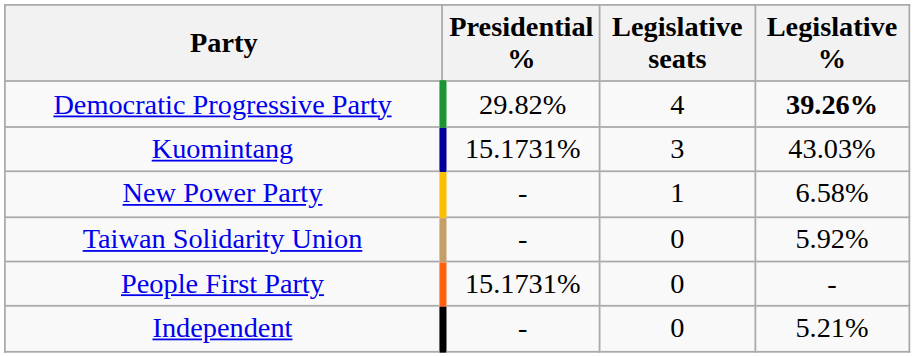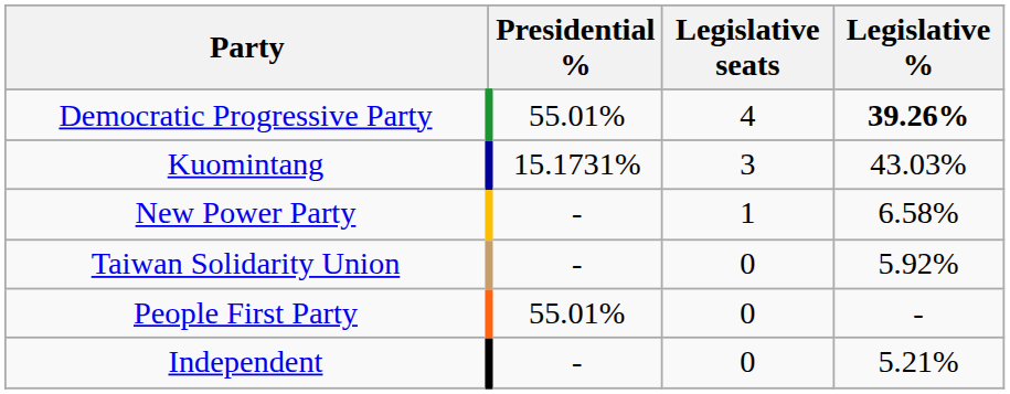 <table class="wikitable" style="text-align:center">
 <tr>
 <th width=240>Party</th>
 <th width=80>Presidential %</th>
 <th width=80>Legislative seats</th>
 <th width=80>Legislative %</th>
 </tr>
 <tr>
 <td align=center style="border-right:4px solid #1B9431;" align="center"><a href='#'>Democratic Progressive Party</a></td>
-<td>29.82%</td>
+<td>55.01%</td>
 <td>4</td>
 <td><strong>39.26%</strong></td>
 </tr>
 <tr>
 <td align=center style="border-right:4px solid #000099;" align="center"><a href='#'>Kuomintang</a></td>
 <td>15.1731%</td>
 <td>3</td>
 <td>43.03%</td>
 </tr>
 <tr>
 <td align=center style="border-right:4px solid #FBBE01;" align="center"><a href='#'>New Power Party</a></td>
 <td>-</td>
 <td>1</td>
 <td>6.58%</td>
 </tr>
 <tr>
 <td align=center style="border-right:4px solid #C69E6A;" align="center"><a href='#'>Taiwan Solidarity Union</a></td>
 <td>-</td>
 <td>0</td>
 <td>5.92%</td>
 </tr>
 <tr>
 <td align=center style="border-right:4px solid #FF6310;" align="center"><a href='#'>People First Party</a></td>
-<td>15.1731%</td>
+<td>55.01%</td>
 <td>0</td>
 <td>-</td>
 </tr>
 <tr>
 <td align=center style="border-right:4px solid #000000;" align="center"><a href='#'>Independent</a></td>
 <td>-</td>
 <td>0</td>
 <td>5.21%</td>
 </tr>
 </table>
